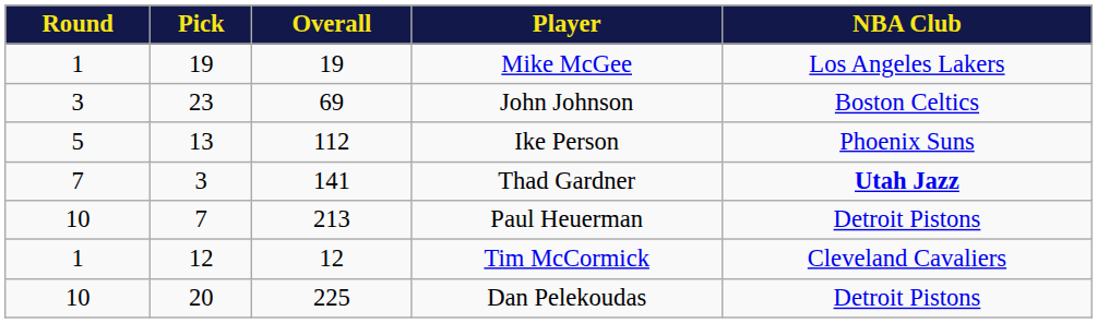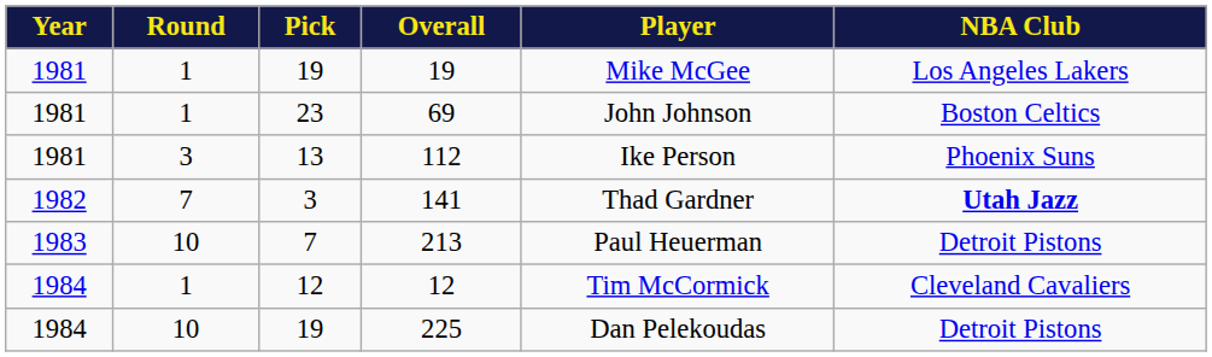 <table class="wikitable" style="width:80%;">
 <tr style="text-align:center; background:#121849; color:#f8e616;">
+<td><strong>Year</strong></td>
 <td><strong>Round</strong></td>
 <td><strong>Pick</strong></td>
 <td><strong>Overall</strong></td>
 <td><strong>Player</strong></td>
 <td><strong>NBA Club</strong></td>
 </tr>
 <tr style="text-align:center;" bgcolor="">
+<td><a href='#'>1981</a></td>
 <td>1</td>
 <td>19</td>
 <td>19</td>
 <td><a href='#'>Mike McGee</a></td>
 <td><a href='#'>Los Angeles Lakers</a></td>
 </tr>
 <tr style="text-align:center;" bgcolor="">
-<td>3</td>
+<td>1981</td>
+<td>1</td>
 <td>23</td>
 <td>69</td>
 <td>John Johnson</td>
 <td><a href='#'>Boston Celtics</a></td>
 </tr>
 <tr style="text-align:center;" bgcolor="">
-<td>5</td>
+<td>1981</td>
+<td>3</td>
 <td>13</td>
 <td>112</td>
 <td>Ike Person</td>
 <td><a href='#'>Phoenix Suns</a></td>
 </tr>
 <tr style="text-align:center;" bgcolor="">
+<td><a href='#'>1982</a></td>
 <td>7</td>
 <td>3</td>
 <td>141</td>
 <td>Thad Gardner</td>
 <td><strong><a href='#'>Utah Jazz</a></strong></td>
 </tr>
 <tr style="text-align:center;" bgcolor="">
+<td><a href='#'>1983</a></td>
 <td>10</td>
 <td>7</td>
 <td>213</td>
 <td>Paul Heuerman</td>
 <td><a href='#'>Detroit Pistons</a></td>
 </tr>
 <tr style="text-align:center;" bgcolor="">
+<td><a href='#'>1984</a></td>
 <td>1</td>
 <td>12</td>
 <td>12</td>
 <td><a href='#'>Tim McCormick</a></td>
 <td><a href='#'>Cleveland Cavaliers</a></td>
 </tr>
 <tr style="text-align:center;" bgcolor="">
+<td>1984</td>
 <td>10</td>
-<td>20</td>
+<td>19</td>
 <td>225</td>
 <td>Dan Pelekoudas</td>
 <td><a href='#'>Detroit Pistons</a></td>
 </tr>
 </table>
